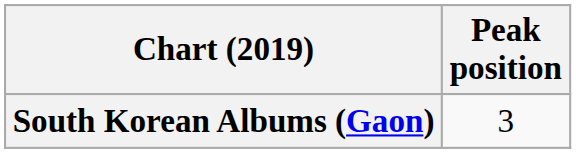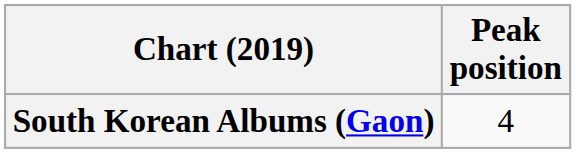 <table class="wikitable plainrowheaders" style="text-align:center">
 <tr>
 <th scope="col">Chart (2019)</th>
 <th scope="col">Peak<br>position</th>
 </tr>
 <tr>
 <th scope="row">South Korean Albums (<a href='#'>Gaon</a>)</th>
-<td>3</td>
+<td>4</td>
 </tr>
 </table>
